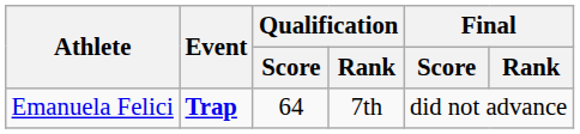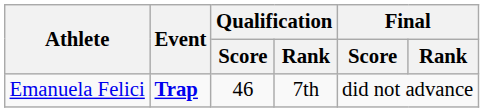 <table class="wikitable" style="font-size:90%">
 <tr>
 <th rowspan="2">Athlete</th>
 <th rowspan="2">Event</th>
 <th colspan="2">Qualification</th>
 <th colspan="2">Final</th>
 </tr>
 <tr>
 <th>Score</th>
 <th>Rank</th>
 <th>Score</th>
 <th>Rank</th>
 </tr>
 <tr>
 <td><a href='#'>Emanuela Felici</a></td>
 <td><strong><a href='#'>Trap</a></strong></td>
-<td align="center">64</td>
+<td align="center">46</td>
 <td align="center">7th</td>
 <td colspan=2>did not advance</td>
 </tr>
 </table>
